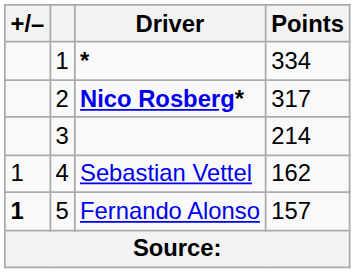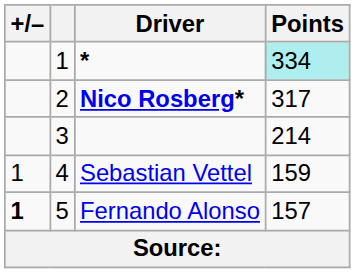 <table class="wikitable" style="font-size: 85%;">
 <tr>
 <th scope="col">+/–</th>
 <th scope="col"></th>
 <th scope="col">Driver</th>
 <th scope="col">Points</th>
 </tr>
 <tr>
 <td></td>
 <td align="center">1</td>
 <td> <strong>*</strong></td>
-<td>334</td>
+<td style="background: paleturquoise;">334</td>
 </tr>
 <tr>
 <td></td>
 <td align="center">2</td>
 <td> <strong><a href='#'>Nico Rosberg</a>*</strong></td>
 <td>317</td>
 </tr>
 <tr>
 <td></td>
 <td align="center">3</td>
 <td> </td>
 <td>214</td>
 </tr>
 <tr>
 <td> 1</td>
 <td align="center">4</td>
 <td> <a href='#'>Sebastian Vettel</a></td>
-<td>162</td>
+<td>159</td>
 </tr>
 <tr>
 <td><strong> 1</strong></td>
 <td align="center">5</td>
 <td> <a href='#'>Fernando Alonso</a></td>
 <td>157</td>
 </tr>
 <tr>
 <th colspan="4">Source:</th>
 </tr>
 </table>
